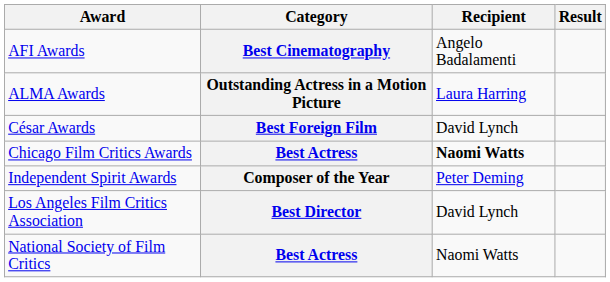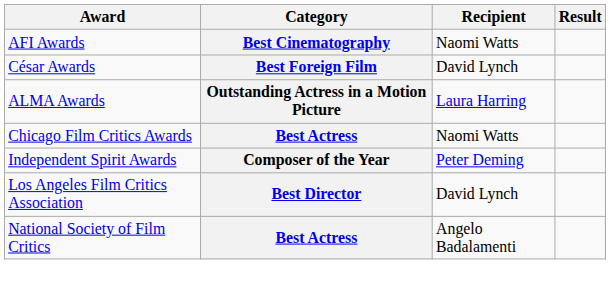 <table class="wikitable plainrowheaders sortable">
 <tr>
 <th scope="col">Award</th>
 <th scope="col">Category</th>
 <th scope="col">Recipient</th>
 <th scope="col">Result</th>
 </tr>
 <tr>
 <td><a href='#'>AFI Awards</a></td>
 <th scope="row"><a href='#'>Best Cinematography</a></th>
-<td>Angelo Badalamenti</td>
+<td>Naomi Watts</td>
+<td></td>
+</tr>
+<tr>
+<td><a href='#'>César Awards</a></td>
+<th scope="row"><a href='#'>Best Foreign Film</a></th>
+<td>David Lynch</td>
 <td></td>
 </tr>
 <tr>
 <td><a href='#'>ALMA Awards</a></td>
 <th scope="row">Outstanding Actress in a Motion Picture</th>
 <td><a href='#'>Laura Harring</a></td>
 <td></td>
 </tr>
 <tr>
-<td><a href='#'>César Awards</a></td>
-<th scope="row"><a href='#'>Best Foreign Film</a></th>
-<td>David Lynch</td>
-<td></td>
-</tr>
-<tr>
 <td><a href='#'>Chicago Film Critics Awards</a></td>
 <th scope="row"><a href='#'>Best Actress</a></th>
-<td><strong>Naomi Watts</strong></td>
+<td>Naomi Watts</td>
 <td></td>
 </tr>
 <tr>
 <td><a href='#'>Independent Spirit Awards</a></td>
 <th scope="row">Composer of the Year</th>
 <td><a href='#'>Peter Deming</a></td>
 <td></td>
 </tr>
 <tr>
 <td scope="row"><a href='#'>Los Angeles Film Critics Association</a></td>
 <th scope="row"><a href='#'>Best Director</a></th>
 <td>David Lynch</td>
 <td></td>
 </tr>
 <tr>
 <td><a href='#'>National Society of Film Critics</a></td>
 <th scope="row"><a href='#'>Best Actress</a></th>
-<td>Naomi Watts</td>
+<td>Angelo Badalamenti</td>
 <td></td>
 </tr>
 </table>
